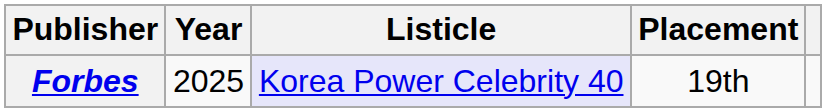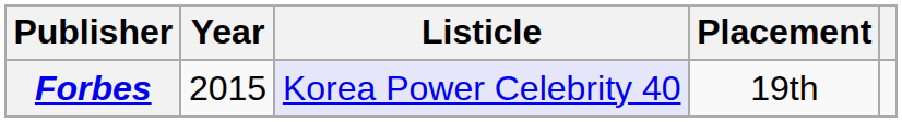 <table class="wikitable plainrowheaders" style="text-align:center">
 <tr>
 <th scope="col">Publisher</th>
 <th scope="col">Year</th>
 <th scope="col">Listicle</th>
 <th scope="col">Placement</th>
 <th scope="col" class="unsortable"></th>
 </tr>
 <tr>
 <th scope="row"><em><a href='#'>Forbes</a></em></th>
-<td>2025</td>
+<td>2015</td>
 <td style="background: lavender; text-align:left"><a href='#'>Korea Power Celebrity 40</a></td>
 <td>19th</td>
 <td></td>
 </tr>
 </table>
